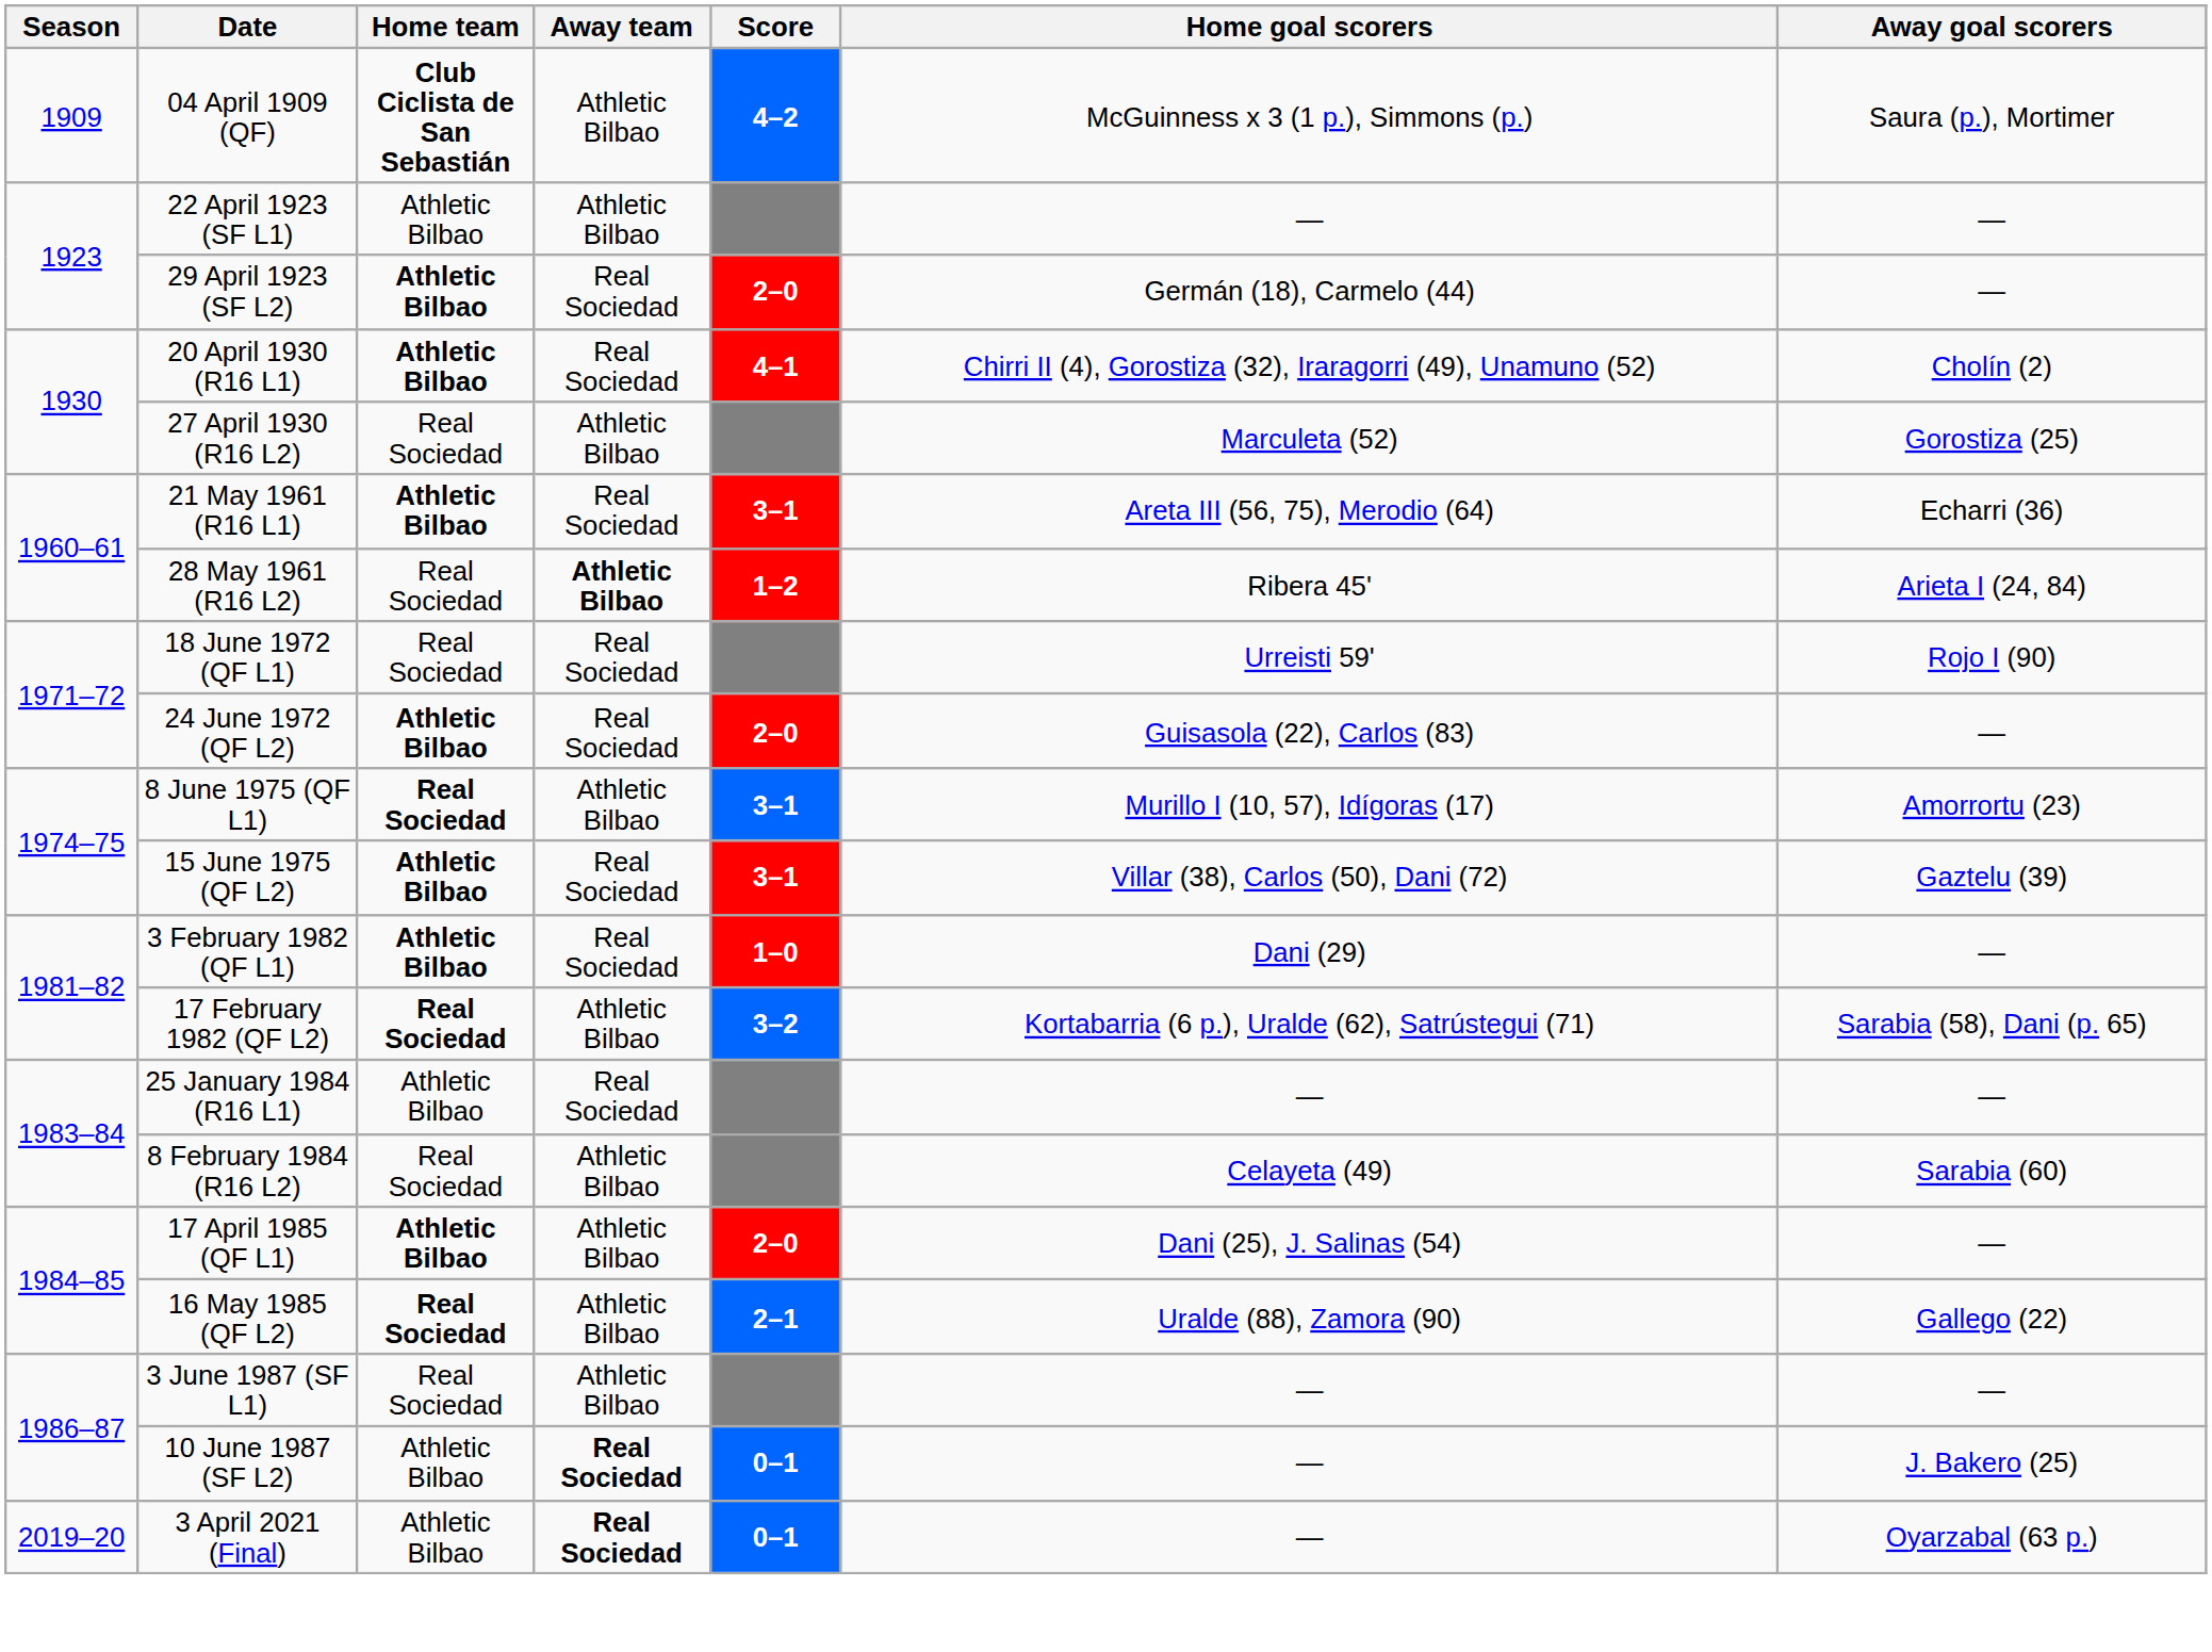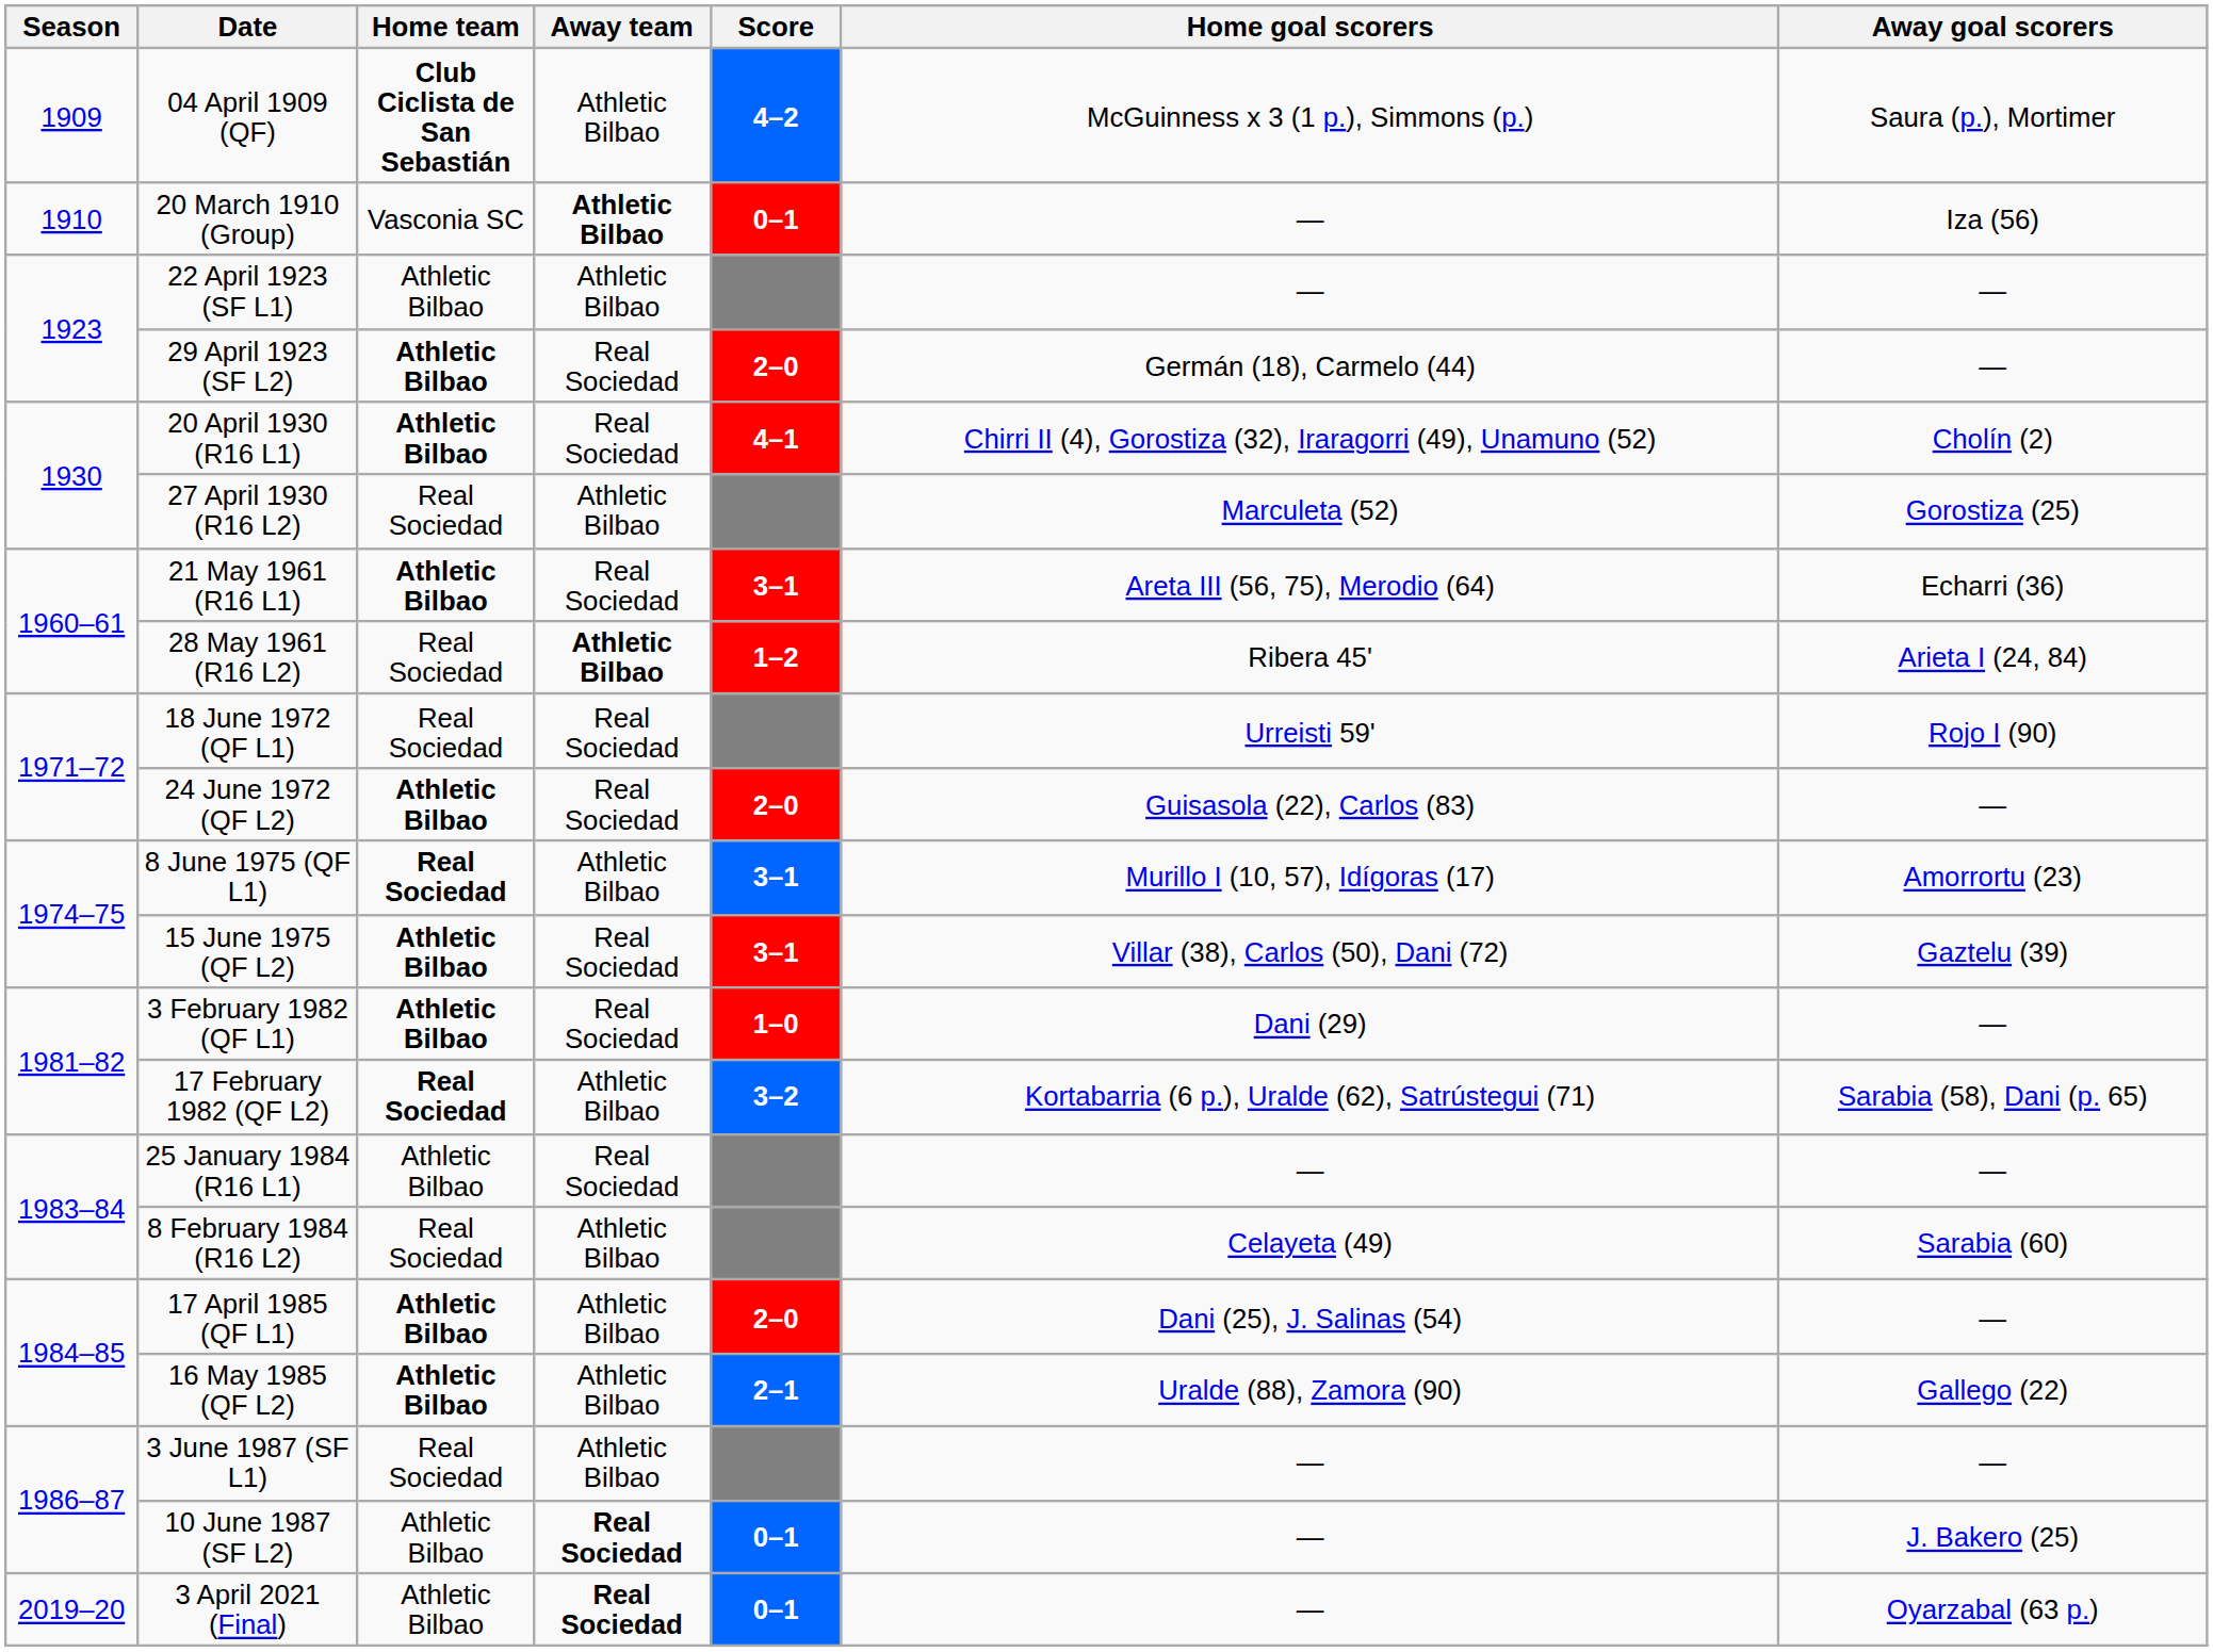 <table class="wikitable sortable" style="width:100%; text-align: center; font-size: 11px">
 <tr>
 <th style="width:6%;">Season</th>
 <th style="width:10%;">Date</th>
 <th style="width:8%;">Home team</th>
 <th style="width:8%;">Away team</th>
 <th style="width:6%;">Score</th>
 <th>Home goal scorers</th>
 <th>Away goal scorers</th>
 </tr>
 <tr>
 <td><a href='#'>1909</a></td>
 <td>04 April 1909 (QF)</td>
 <td><strong>Club Ciclista de San Sebastián</strong></td>
 <td>Athletic Bilbao</td>
 <td style="text-align:center; color:#FFFFFF; background:#0066FF;"><strong>4–2</strong></td>
 <td>McGuinness x 3 (1 <a href='#'>p.</a>), Simmons (<a href='#'>p.</a>)</td>
 <td>Saura (<a href='#'>p.</a>), Mortimer</td>
+</tr>
+<tr>
+<td><a href='#'>1910</a></td>
+<td>20 March 1910 (Group)</td>
+<td>Vasconia SC</td>
+<td><strong>Athletic Bilbao</strong></td>
+<td style="text-align:center; color:#FFFFFF; background:#FF0000;"><strong>0–1</strong></td>
+<td>—</td>
+<td>Iza (56)</td>
 </tr>
 <tr>
 <td rowspan=2><a href='#'>1923</a></td>
 <td>22 April 1923 (SF L1)</td>
 <td>Athletic Bilbao</td>
 <td>Athletic Bilbao</td>
 <td bgcolor=#808080></td>
 <td>—</td>
 <td>—</td>
 </tr>
 <tr>
 <td>29 April 1923 (SF L2)</td>
 <td><strong>Athletic Bilbao</strong></td>
 <td>Real Sociedad</td>
 <td style="text-align:center; color:#FFFFFF; background:#FF0000;"><strong>2–0</strong></td>
 <td>Germán (18), Carmelo (44)</td>
 <td>—</td>
 </tr>
 <tr>
 <td rowspan=2><a href='#'>1930</a></td>
 <td>20 April 1930 (R16 L1)</td>
 <td><strong>Athletic Bilbao</strong></td>
 <td>Real Sociedad</td>
 <td style="text-align:center; color:#FFFFFF; background:#FF0000;"><strong>4–1</strong></td>
 <td><a href='#'>Chirri II</a> (4), <a href='#'>Gorostiza</a> (32), <a href='#'>Iraragorri</a> (49), <a href='#'>Unamuno</a> (52)</td>
 <td><a href='#'>Cholín</a> (2)</td>
 </tr>
 <tr>
 <td>27 April 1930 (R16 L2)</td>
 <td>Real Sociedad</td>
 <td>Athletic Bilbao</td>
 <td bgcolor=#808080></td>
 <td><a href='#'>Marculeta</a> (52)</td>
 <td><a href='#'>Gorostiza</a> (25)</td>
 </tr>
 <tr>
 <td rowspan=2><a href='#'>1960–61</a></td>
 <td>21 May 1961 (R16 L1)</td>
 <td><strong>Athletic Bilbao</strong></td>
 <td>Real Sociedad</td>
 <td style="text-align:center; color:#FFFFFF; background:#FF0000;"><strong>3–1</strong></td>
 <td><a href='#'>Areta III</a> (56, 75), <a href='#'>Merodio</a> (64)</td>
 <td>Echarri (36)</td>
 </tr>
 <tr>
 <td>28 May 1961 (R16 L2)</td>
 <td>Real Sociedad</td>
 <td><strong>Athletic Bilbao</strong></td>
 <td style="text-align:center; color:#FFFFFF; background:#FF0000;"><strong>1–2</strong></td>
 <td>Ribera 45'</td>
 <td><a href='#'>Arieta I</a> (24, 84)</td>
 </tr>
 <tr>
 <td rowspan=2><a href='#'>1971–72</a></td>
 <td>18 June 1972 (QF L1)</td>
 <td>Real Sociedad</td>
 <td>Real Sociedad</td>
 <td bgcolor=#808080></td>
 <td><a href='#'>Urreisti</a> 59'</td>
 <td><a href='#'>Rojo I</a> (90)</td>
 </tr>
 <tr>
 <td>24 June 1972 (QF L2)</td>
 <td><strong>Athletic Bilbao</strong></td>
 <td>Real Sociedad</td>
 <td style="text-align:center; color:#FFFFFF; background:#FF0000;"><strong>2–0</strong></td>
 <td><a href='#'>Guisasola</a> (22), <a href='#'>Carlos</a> (83)</td>
 <td>—</td>
 </tr>
 <tr>
 <td rowspan=2><a href='#'>1974–75</a></td>
 <td>8 June 1975 (QF L1)</td>
 <td><strong>Real Sociedad</strong></td>
 <td>Athletic Bilbao</td>
 <td style="text-align:center; color:#FFFFFF; background:#0066FF;"><strong>3–1</strong></td>
 <td><a href='#'>Murillo I</a> (10, 57), <a href='#'>Idígoras</a> (17)</td>
 <td><a href='#'>Amorrortu</a> (23)</td>
 </tr>
 <tr>
 <td>15 June 1975 (QF L2)</td>
 <td><strong>Athletic Bilbao</strong></td>
 <td>Real Sociedad</td>
 <td style="text-align:center; color:#FFFFFF; background:#FF0000;"><strong>3–1</strong></td>
 <td><a href='#'>Villar</a> (38), <a href='#'>Carlos</a> (50), <a href='#'>Dani</a> (72)</td>
 <td><a href='#'>Gaztelu</a> (39)</td>
 </tr>
 <tr>
 <td rowspan=2><a href='#'>1981–82</a></td>
 <td>3 February 1982 (QF L1)</td>
 <td><strong>Athletic Bilbao</strong></td>
 <td>Real Sociedad</td>
 <td style="text-align:center; color:#FFFFFF; background:#FF0000;"><strong>1–0</strong></td>
 <td><a href='#'>Dani</a> (29)</td>
 <td>—</td>
 </tr>
 <tr>
 <td>17 February 1982 (QF L2)</td>
 <td><strong>Real Sociedad</strong></td>
 <td>Athletic Bilbao</td>
 <td style="text-align:center; color:#FFFFFF; background:#0066FF;"><strong>3–2</strong></td>
 <td><a href='#'>Kortabarria</a> (6 <a href='#'>p.</a>), <a href='#'>Uralde</a> (62), <a href='#'>Satrústegui</a> (71)</td>
 <td><a href='#'>Sarabia</a> (58), <a href='#'>Dani</a> (<a href='#'>p.</a> 65)</td>
 </tr>
 <tr>
 <td rowspan=2><a href='#'>1983–84</a></td>
 <td>25 January 1984 (R16 L1)</td>
 <td>Athletic Bilbao</td>
 <td>Real Sociedad</td>
 <td bgcolor=#808080></td>
 <td>—</td>
 <td>—</td>
 </tr>
 <tr>
 <td>8 February 1984 (R16 L2)</td>
 <td>Real Sociedad</td>
 <td>Athletic Bilbao</td>
 <td bgcolor=#808080></td>
 <td><a href='#'>Celayeta</a> (49)</td>
 <td><a href='#'>Sarabia</a> (60)</td>
 </tr>
 <tr>
 <td rowspan=2><a href='#'>1984–85</a></td>
 <td>17 April 1985 (QF L1)</td>
 <td><strong>Athletic Bilbao</strong></td>
 <td>Athletic Bilbao</td>
 <td style="text-align:center; color:#FFFFFF; background:#FF0000;"><strong>2–0</strong></td>
 <td><a href='#'>Dani</a> (25), <a href='#'>J. Salinas</a> (54)</td>
 <td>—</td>
 </tr>
 <tr>
 <td>16 May 1985 (QF L2)</td>
-<td><strong>Real Sociedad</strong></td>
+<td><strong>Athletic Bilbao</strong></td>
 <td>Athletic Bilbao</td>
 <td style="text-align:center; color:#FFFFFF; background:#0066FF;"><strong>2–1</strong></td>
 <td><a href='#'>Uralde</a> (88), <a href='#'>Zamora</a> (90)</td>
 <td><a href='#'>Gallego</a> (22)</td>
 </tr>
 <tr>
 <td rowspan=2><a href='#'>1986–87</a></td>
 <td>3 June 1987 (SF L1)</td>
 <td>Real Sociedad</td>
 <td>Athletic Bilbao</td>
 <td bgcolor=#808080></td>
 <td>—</td>
 <td>—</td>
 </tr>
 <tr>
 <td>10 June 1987 (SF L2)</td>
 <td>Athletic Bilbao</td>
 <td><strong>Real Sociedad</strong></td>
 <td style="text-align:center; color:#FFFFFF; background:#0066FF;"><strong>0–1</strong></td>
 <td>—</td>
 <td><a href='#'>J. Bakero</a> (25)</td>
 </tr>
 <tr>
 <td><a href='#'>2019–20</a></td>
 <td>3 April 2021 (<a href='#'>Final</a>)</td>
 <td>Athletic Bilbao</td>
 <td><strong>Real Sociedad</strong></td>
 <td style="text-align:center; color:#FFFFFF; background:#0066FF;"><strong>0–1</strong></td>
 <td>—</td>
 <td><a href='#'>Oyarzabal</a> (63 <a href='#'>p.</a>)</td>
 </tr>
 </table>
